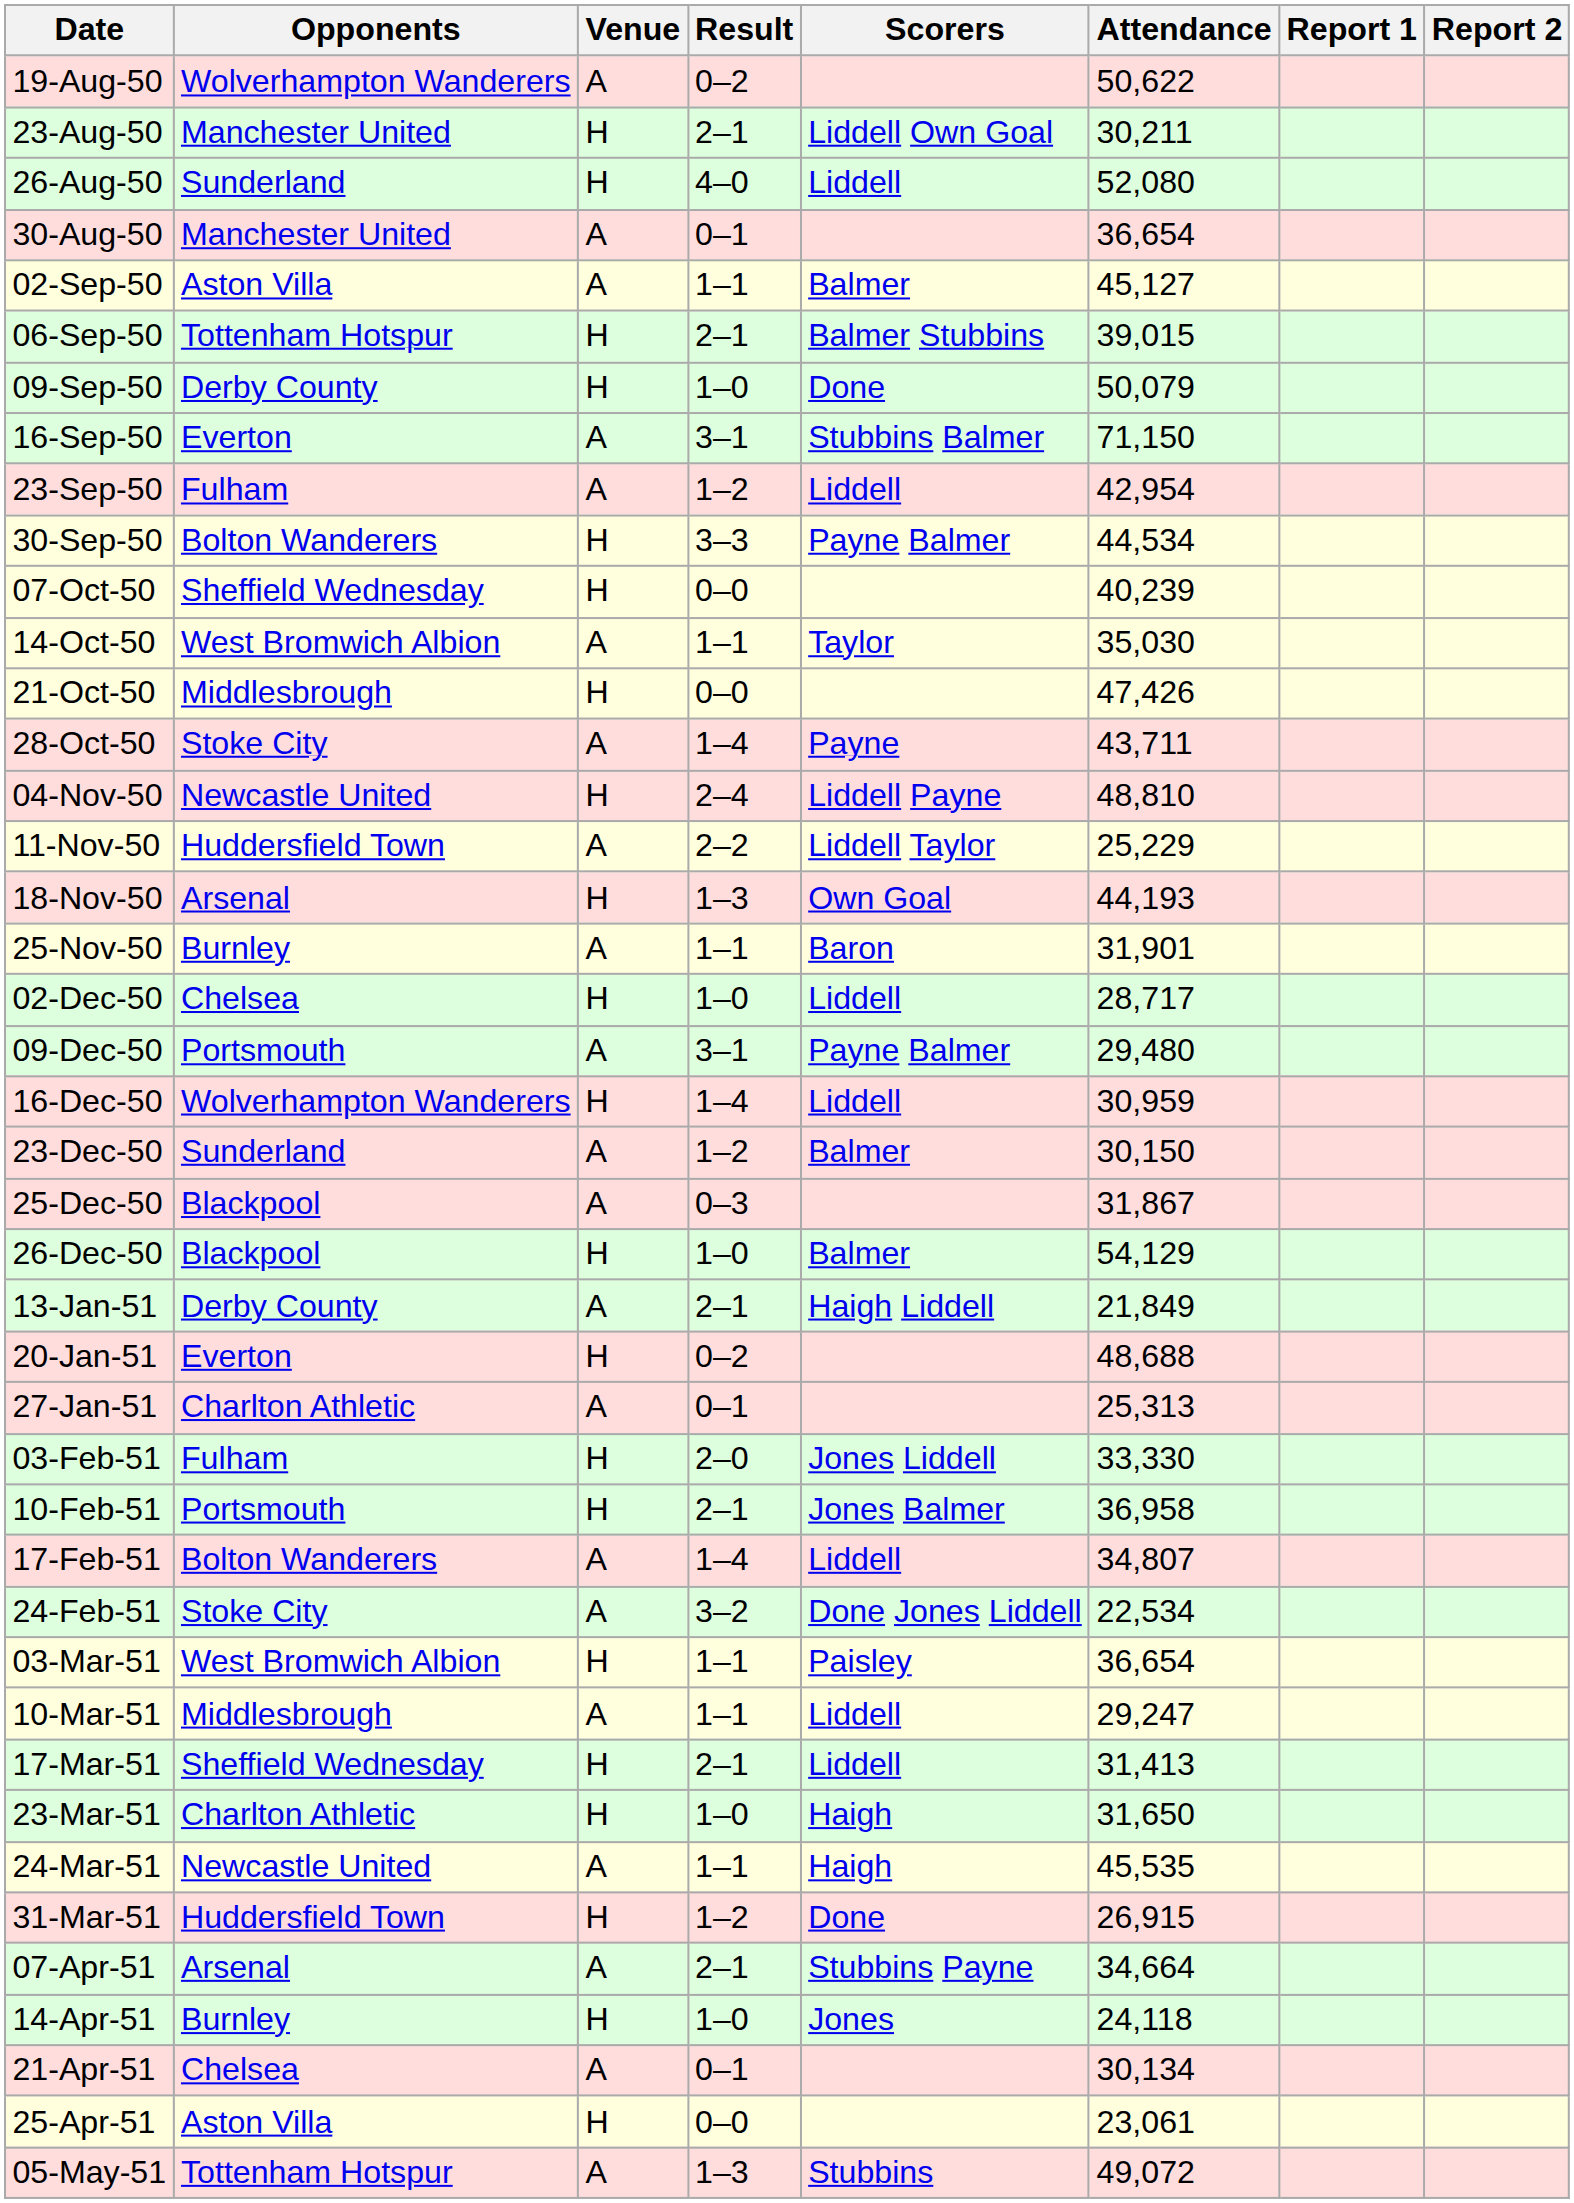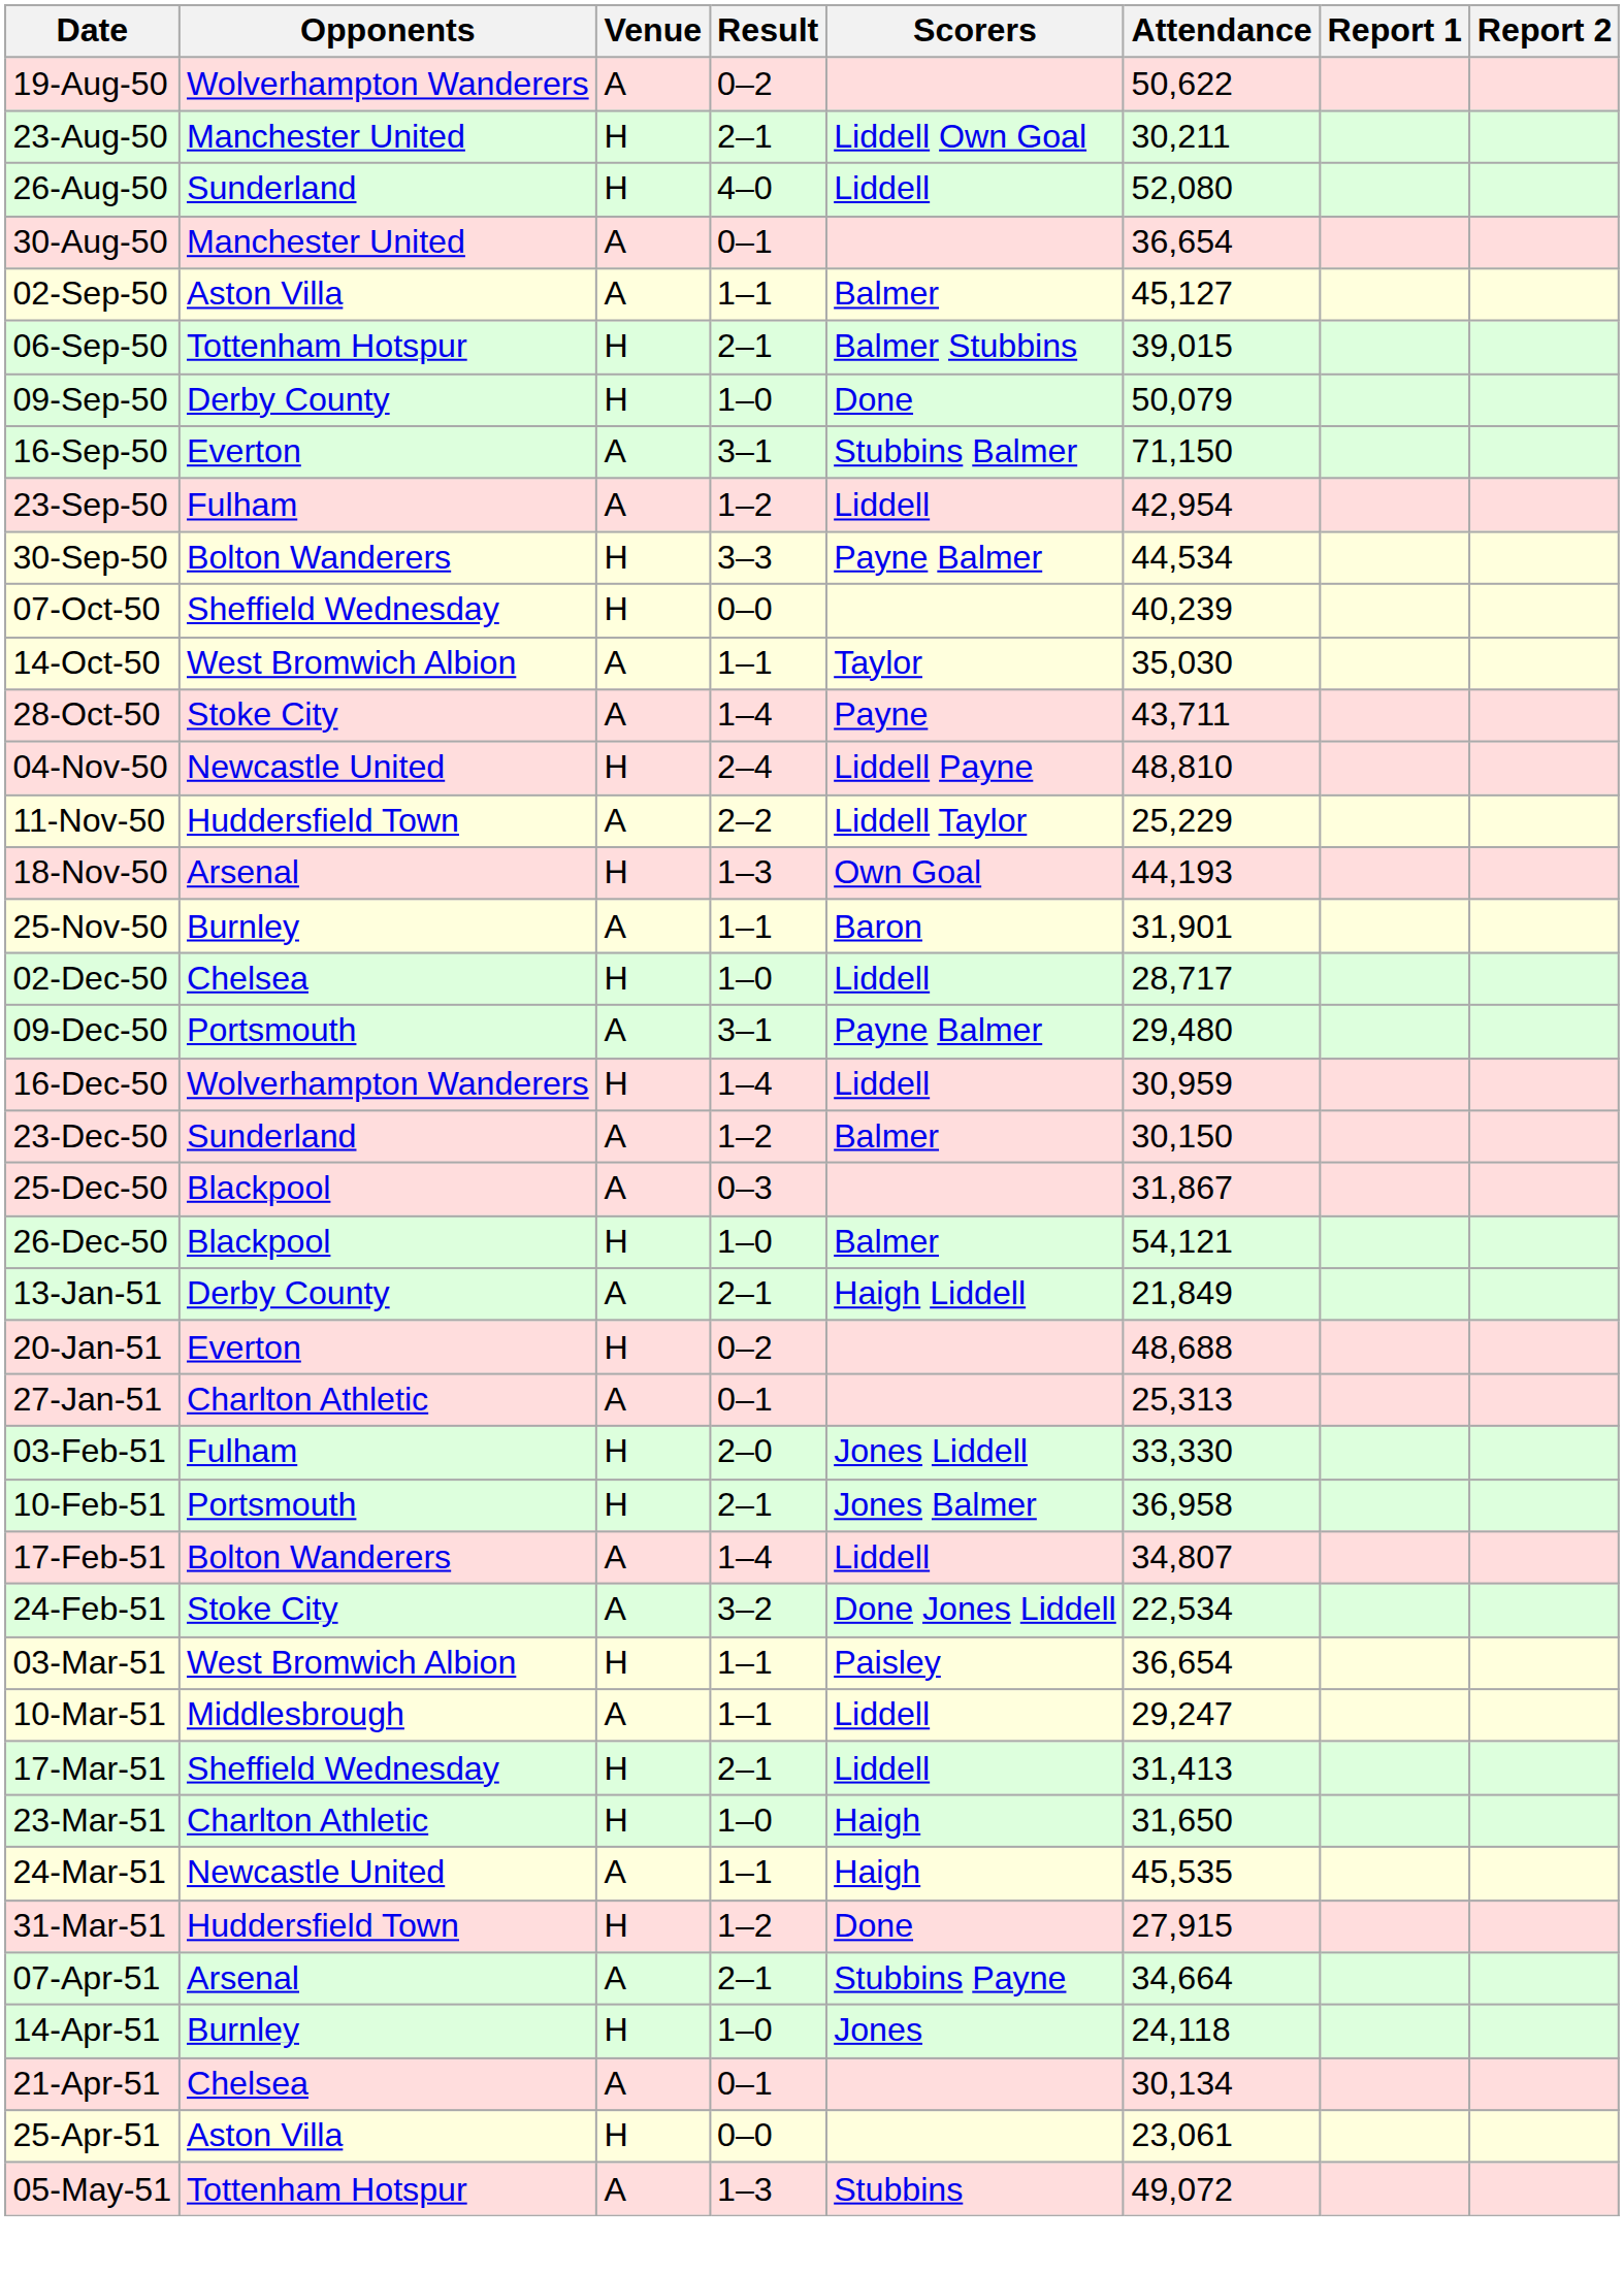 <table class=wikitable>
 <tr>
 <th>Date</th>
 <th>Opponents</th>
 <th>Venue</th>
 <th>Result</th>
 <th>Scorers</th>
 <th>Attendance</th>
 <th>Report 1</th>
 <th>Report 2</th>
 </tr>
 <tr bgcolor="#ffdddd">
 <td>19-Aug-50</td>
 <td><a href='#'>Wolverhampton Wanderers</a></td>
 <td>A</td>
 <td>0–2</td>
 <td></td>
 <td>50,622</td>
 <td></td>
 <td></td>
 </tr>
 <tr bgcolor="#ddffdd">
 <td>23-Aug-50</td>
 <td><a href='#'>Manchester United</a></td>
 <td>H</td>
 <td>2–1</td>
 <td><a href='#'>Liddell</a>  <a href='#'>Own Goal</a> </td>
 <td>30,211</td>
 <td></td>
 <td></td>
 </tr>
 <tr bgcolor="#ddffdd">
 <td>26-Aug-50</td>
 <td><a href='#'>Sunderland</a></td>
 <td>H</td>
 <td>4–0</td>
 <td><a href='#'>Liddell</a> </td>
 <td>52,080</td>
 <td></td>
 <td></td>
 </tr>
 <tr bgcolor="#ffdddd">
 <td>30-Aug-50</td>
 <td><a href='#'>Manchester United</a></td>
 <td>A</td>
 <td>0–1</td>
 <td></td>
 <td>36,654</td>
 <td></td>
 <td></td>
 </tr>
 <tr bgcolor="#ffffdd">
 <td>02-Sep-50</td>
 <td><a href='#'>Aston Villa</a></td>
 <td>A</td>
 <td>1–1</td>
 <td><a href='#'>Balmer</a> </td>
 <td>45,127</td>
 <td></td>
 <td></td>
 </tr>
 <tr bgcolor="#ddffdd">
 <td>06-Sep-50</td>
 <td><a href='#'>Tottenham Hotspur</a></td>
 <td>H</td>
 <td>2–1</td>
 <td><a href='#'>Balmer</a> <a href='#'>Stubbins</a> </td>
 <td>39,015</td>
 <td></td>
 <td></td>
 </tr>
 <tr bgcolor="#ddffdd">
 <td>09-Sep-50</td>
 <td><a href='#'>Derby County</a></td>
 <td>H</td>
 <td>1–0</td>
 <td><a href='#'>Done</a> </td>
 <td>50,079</td>
 <td></td>
 <td></td>
 </tr>
 <tr bgcolor="#ddffdd">
 <td>16-Sep-50</td>
 <td><a href='#'>Everton</a></td>
 <td>A</td>
 <td>3–1</td>
 <td><a href='#'>Stubbins</a>  <a href='#'>Balmer</a> </td>
 <td>71,150</td>
 <td></td>
 <td></td>
 </tr>
 <tr bgcolor="#ffdddd">
 <td>23-Sep-50</td>
 <td><a href='#'>Fulham</a></td>
 <td>A</td>
 <td>1–2</td>
 <td><a href='#'>Liddell</a> </td>
 <td>42,954</td>
 <td></td>
 <td></td>
 </tr>
 <tr bgcolor="#ffffdd">
 <td>30-Sep-50</td>
 <td><a href='#'>Bolton Wanderers</a></td>
 <td>H</td>
 <td>3–3</td>
 <td><a href='#'>Payne</a>  <a href='#'>Balmer</a></td>
 <td>44,534</td>
 <td></td>
 <td></td>
 </tr>
 <tr bgcolor="#ffffdd">
 <td>07-Oct-50</td>
 <td><a href='#'>Sheffield Wednesday</a></td>
 <td>H</td>
 <td>0–0</td>
 <td></td>
 <td>40,239</td>
 <td></td>
 <td></td>
 </tr>
 <tr bgcolor="#ffffdd">
 <td>14-Oct-50</td>
 <td><a href='#'>West Bromwich Albion</a></td>
 <td>A</td>
 <td>1–1</td>
 <td><a href='#'>Taylor</a> </td>
 <td>35,030</td>
 <td></td>
 <td></td>
 </tr>
-<tr bgcolor="#ffffdd">
-<td>21-Oct-50</td>
-<td><a href='#'>Middlesbrough</a></td>
-<td>H</td>
-<td>0–0</td>
-<td></td>
-<td>47,426</td>
-<td></td>
-<td></td>
-</tr>
 <tr bgcolor="#ffdddd">
 <td>28-Oct-50</td>
 <td><a href='#'>Stoke City</a></td>
 <td>A</td>
 <td>1–4</td>
 <td><a href='#'>Payne</a> </td>
 <td>43,711</td>
 <td></td>
 <td></td>
 </tr>
 <tr bgcolor="#ffdddd">
 <td>04-Nov-50</td>
 <td><a href='#'>Newcastle United</a></td>
 <td>H</td>
 <td>2–4</td>
 <td><a href='#'>Liddell</a>  <a href='#'>Payne</a> </td>
 <td>48,810</td>
 <td></td>
 <td></td>
 </tr>
 <tr bgcolor="#ffffdd">
 <td>11-Nov-50</td>
 <td><a href='#'>Huddersfield Town</a></td>
 <td>A</td>
 <td>2–2</td>
 <td><a href='#'>Liddell</a>  <a href='#'>Taylor</a> </td>
 <td>25,229</td>
 <td></td>
 <td></td>
 </tr>
 <tr bgcolor="#ffdddd">
 <td>18-Nov-50</td>
 <td><a href='#'>Arsenal</a></td>
 <td>H</td>
 <td>1–3</td>
 <td><a href='#'>Own Goal</a> </td>
 <td>44,193</td>
 <td></td>
 <td></td>
 </tr>
 <tr bgcolor="#ffffdd">
 <td>25-Nov-50</td>
 <td><a href='#'>Burnley</a></td>
 <td>A</td>
 <td>1–1</td>
 <td><a href='#'>Baron</a> </td>
 <td>31,901</td>
 <td></td>
 <td></td>
 </tr>
 <tr bgcolor="#ddffdd">
 <td>02-Dec-50</td>
 <td><a href='#'>Chelsea</a></td>
 <td>H</td>
 <td>1–0</td>
 <td><a href='#'>Liddell</a> </td>
 <td>28,717</td>
 <td></td>
 <td></td>
 </tr>
 <tr bgcolor="#ddffdd">
 <td>09-Dec-50</td>
 <td><a href='#'>Portsmouth</a></td>
 <td>A</td>
 <td>3–1</td>
 <td><a href='#'>Payne</a>  <a href='#'>Balmer</a> </td>
 <td>29,480</td>
 <td></td>
 <td></td>
 </tr>
 <tr bgcolor="#ffdddd">
 <td>16-Dec-50</td>
 <td><a href='#'>Wolverhampton Wanderers</a></td>
 <td>H</td>
 <td>1–4</td>
 <td><a href='#'>Liddell</a> </td>
 <td>30,959</td>
 <td></td>
 <td></td>
 </tr>
 <tr bgcolor="#ffdddd">
 <td>23-Dec-50</td>
 <td><a href='#'>Sunderland</a></td>
 <td>A</td>
 <td>1–2</td>
 <td><a href='#'>Balmer</a> </td>
 <td>30,150</td>
 <td></td>
 <td></td>
 </tr>
 <tr bgcolor="#ffdddd">
 <td>25-Dec-50</td>
 <td><a href='#'>Blackpool</a></td>
 <td>A</td>
 <td>0–3</td>
 <td></td>
 <td>31,867</td>
 <td></td>
 <td></td>
 </tr>
 <tr bgcolor="#ddffdd">
 <td>26-Dec-50</td>
 <td><a href='#'>Blackpool</a></td>
 <td>H</td>
 <td>1–0</td>
 <td><a href='#'>Balmer</a> </td>
-<td>54,129</td>
+<td>54,121</td>
 <td></td>
 <td></td>
 </tr>
 <tr bgcolor="#ddffdd">
 <td>13-Jan-51</td>
 <td><a href='#'>Derby County</a></td>
 <td>A</td>
 <td>2–1</td>
 <td><a href='#'>Haigh</a>  <a href='#'>Liddell</a> </td>
 <td>21,849</td>
 <td></td>
 <td></td>
 </tr>
 <tr bgcolor="#ffdddd">
 <td>20-Jan-51</td>
 <td><a href='#'>Everton</a></td>
 <td>H</td>
 <td>0–2</td>
 <td></td>
 <td>48,688</td>
 <td></td>
 <td></td>
 </tr>
 <tr bgcolor="#ffdddd">
 <td>27-Jan-51</td>
 <td><a href='#'>Charlton Athletic</a></td>
 <td>A</td>
 <td>0–1</td>
 <td></td>
 <td>25,313</td>
 <td></td>
 <td></td>
 </tr>
 <tr bgcolor="#ddffdd">
 <td>03-Feb-51</td>
 <td><a href='#'>Fulham</a></td>
 <td>H</td>
 <td>2–0</td>
 <td><a href='#'>Jones</a>  <a href='#'>Liddell</a> </td>
 <td>33,330</td>
 <td></td>
 <td></td>
 </tr>
 <tr bgcolor="#ddffdd">
 <td>10-Feb-51</td>
 <td><a href='#'>Portsmouth</a></td>
 <td>H</td>
 <td>2–1</td>
 <td><a href='#'>Jones</a>  <a href='#'>Balmer</a></td>
 <td>36,958</td>
 <td></td>
 <td></td>
 </tr>
 <tr bgcolor="#ffdddd">
 <td>17-Feb-51</td>
 <td><a href='#'>Bolton Wanderers</a></td>
 <td>A</td>
 <td>1–4</td>
 <td><a href='#'>Liddell</a> </td>
 <td>34,807</td>
 <td></td>
 <td></td>
 </tr>
 <tr bgcolor="#ddffdd">
 <td>24-Feb-51</td>
 <td><a href='#'>Stoke City</a></td>
 <td>A</td>
 <td>3–2</td>
 <td><a href='#'>Done</a>  <a href='#'>Jones</a>  <a href='#'>Liddell</a> </td>
 <td>22,534</td>
 <td></td>
 <td></td>
 </tr>
 <tr bgcolor="#ffffdd">
 <td>03-Mar-51</td>
 <td><a href='#'>West Bromwich Albion</a></td>
 <td>H</td>
 <td>1–1</td>
 <td><a href='#'>Paisley</a></td>
 <td>36,654</td>
 <td></td>
 <td></td>
 </tr>
 <tr bgcolor="#ffffdd">
 <td>10-Mar-51</td>
 <td><a href='#'>Middlesbrough</a></td>
 <td>A</td>
 <td>1–1</td>
 <td><a href='#'>Liddell</a> </td>
 <td>29,247</td>
 <td></td>
 <td></td>
 </tr>
 <tr bgcolor="#ddffdd">
 <td>17-Mar-51</td>
 <td><a href='#'>Sheffield Wednesday</a></td>
 <td>H</td>
 <td>2–1</td>
 <td><a href='#'>Liddell</a> </td>
 <td>31,413</td>
 <td></td>
 <td></td>
 </tr>
 <tr bgcolor="#ddffdd">
 <td>23-Mar-51</td>
 <td><a href='#'>Charlton Athletic</a></td>
 <td>H</td>
 <td>1–0</td>
 <td><a href='#'>Haigh</a> </td>
 <td>31,650</td>
 <td></td>
 <td></td>
 </tr>
 <tr bgcolor="#ffffdd">
 <td>24-Mar-51</td>
 <td><a href='#'>Newcastle United</a></td>
 <td>A</td>
 <td>1–1</td>
 <td><a href='#'>Haigh</a> </td>
 <td>45,535</td>
 <td></td>
 <td></td>
 </tr>
 <tr bgcolor="#ffdddd">
 <td>31-Mar-51</td>
 <td><a href='#'>Huddersfield Town</a></td>
 <td>H</td>
 <td>1–2</td>
 <td><a href='#'>Done</a> </td>
-<td>26,915</td>
+<td>27,915</td>
 <td></td>
 <td></td>
 </tr>
 <tr bgcolor="#ddffdd">
 <td>07-Apr-51</td>
 <td><a href='#'>Arsenal</a></td>
 <td>A</td>
 <td>2–1</td>
 <td><a href='#'>Stubbins</a>  <a href='#'>Payne</a> </td>
 <td>34,664</td>
 <td></td>
 <td></td>
 </tr>
 <tr bgcolor="#ddffdd">
 <td>14-Apr-51</td>
 <td><a href='#'>Burnley</a></td>
 <td>H</td>
 <td>1–0</td>
 <td><a href='#'>Jones</a> </td>
 <td>24,118</td>
 <td></td>
 <td></td>
 </tr>
 <tr bgcolor="#ffdddd">
 <td>21-Apr-51</td>
 <td><a href='#'>Chelsea</a></td>
 <td>A</td>
 <td>0–1</td>
 <td></td>
 <td>30,134</td>
 <td></td>
 <td></td>
 </tr>
 <tr bgcolor="#ffffdd">
 <td>25-Apr-51</td>
 <td><a href='#'>Aston Villa</a></td>
 <td>H</td>
 <td>0–0</td>
 <td></td>
 <td>23,061</td>
 <td></td>
 <td></td>
 </tr>
 <tr bgcolor="#ffdddd">
 <td>05-May-51</td>
 <td><a href='#'>Tottenham Hotspur</a></td>
 <td>A</td>
 <td>1–3</td>
 <td><a href='#'>Stubbins</a> </td>
 <td>49,072</td>
 <td></td>
 <td></td>
 </tr>
 </table>
